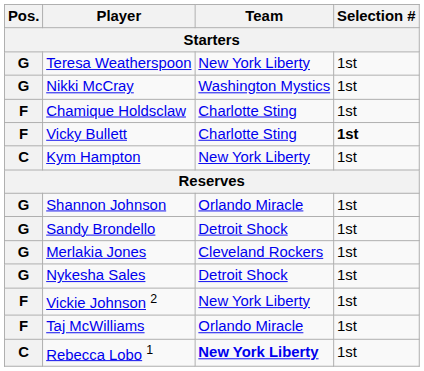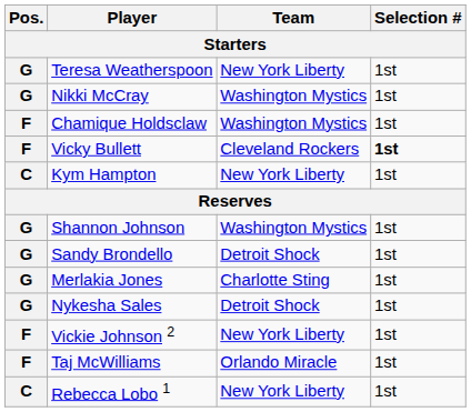 <table class="wikitable">
 <tr>
 <th>Pos.</th>
 <th>Player</th>
 <th>Team</th>
 <th>Selection #</th>
 </tr>
 <tr>
 <th colspan="5">Starters</th>
 </tr>
 <tr>
 <th>G</th>
 <td> <a href='#'>Teresa Weatherspoon</a></td>
 <td><a href='#'>New York Liberty</a></td>
 <td>1st</td>
 </tr>
 <tr>
 <th>G</th>
 <td> <a href='#'>Nikki McCray</a></td>
 <td><a href='#'>Washington Mystics</a></td>
 <td>1st</td>
 </tr>
 <tr>
 <th>F</th>
 <td> <a href='#'>Chamique Holdsclaw</a></td>
-<td><a href='#'>Charlotte Sting</a></td>
+<td><a href='#'>Washington Mystics</a></td>
 <td>1st</td>
 </tr>
 <tr>
 <th>F</th>
 <td> <a href='#'>Vicky Bullett</a></td>
-<td><a href='#'>Charlotte Sting</a></td>
+<td><a href='#'>Cleveland Rockers</a></td>
 <td><strong>1st</strong></td>
 </tr>
 <tr>
 <th>C</th>
 <td> <a href='#'>Kym Hampton</a></td>
 <td><a href='#'>New York Liberty</a></td>
 <td>1st</td>
 </tr>
 <tr>
 <th colspan="5">Reserves</th>
 </tr>
 <tr>
 <th>G</th>
 <td> <a href='#'>Shannon Johnson</a></td>
-<td><a href='#'>Orlando Miracle</a></td>
+<td><a href='#'>Washington Mystics</a></td>
 <td>1st</td>
 </tr>
 <tr>
 <th>G</th>
 <td> <a href='#'>Sandy Brondello</a></td>
 <td><a href='#'>Detroit Shock</a></td>
 <td>1st</td>
 </tr>
 <tr>
 <th>G</th>
 <td> <a href='#'>Merlakia Jones</a></td>
-<td><a href='#'>Cleveland Rockers</a></td>
+<td><a href='#'>Charlotte Sting</a></td>
 <td>1st</td>
 </tr>
 <tr>
 <th>G</th>
 <td> <a href='#'>Nykesha Sales</a></td>
 <td><a href='#'>Detroit Shock</a></td>
 <td>1st</td>
 </tr>
 <tr>
 <th>F</th>
 <td> <a href='#'>Vickie Johnson</a> <sup>2</sup></td>
 <td><a href='#'>New York Liberty</a></td>
 <td>1st</td>
 </tr>
 <tr>
 <th>F</th>
 <td> <a href='#'>Taj McWilliams</a></td>
 <td><a href='#'>Orlando Miracle</a></td>
 <td>1st</td>
 </tr>
 <tr>
 <th>C</th>
 <td> <a href='#'>Rebecca Lobo</a> <sup>1</sup></td>
-<td><strong><a href='#'>New York Liberty</a></strong></td>
+<td><a href='#'>New York Liberty</a></td>
 <td>1st</td>
 </tr>
 </table>
